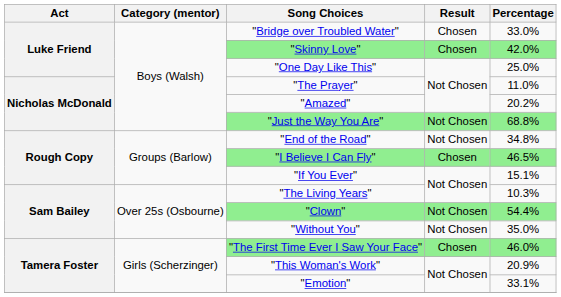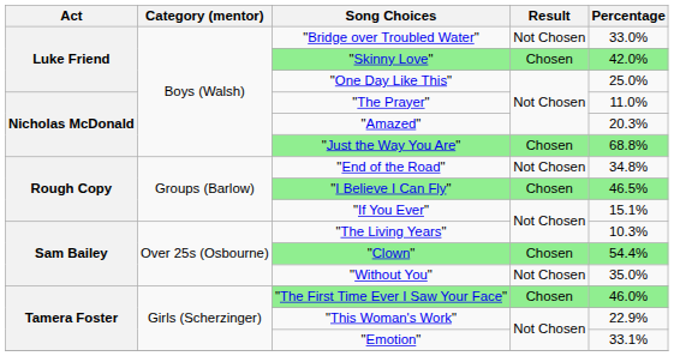 <table class="wikitable plainrowheaders" style="text-align:center;">
 <tr>
 <th scope="col">Act</th>
 <th scope="col">Category (mentor)</th>
 <th scope="col">Song Choices</th>
 <th scope="col">Result</th>
 <th scope="col">Percentage</th>
 </tr>
 <tr>
 <th scope="row" rowspan="3">Luke Friend</th>
 <td rowspan=6>Boys (Walsh)</td>
 <td>"<a href='#'>Bridge over Troubled Water</a>"</td>
-<td>Chosen</td>
+<td>Not Chosen</td>
 <td>33.0%</td>
 </tr>
 <tr style="background:lightgreen;">
 <td>"<a href='#'>Skinny Love</a>"</td>
 <td>Chosen</td>
 <td>42.0%</td>
 </tr>
 <tr>
 <td>"<a href='#'>One Day Like This</a>"</td>
 <td rowspan=3>Not Chosen</td>
 <td>25.0%</td>
 </tr>
 <tr>
 <th scope="row" rowspan="3">Nicholas McDonald</th>
 <td>"<a href='#'>The Prayer</a>"</td>
 <td>11.0%</td>
 </tr>
 <tr>
 <td>"<a href='#'>Amazed</a>"</td>
-<td>20.2%</td>
+<td>20.3%</td>
 </tr>
 <tr style="background:lightgreen;">
 <td>"<a href='#'>Just the Way You Are</a>"</td>
-<td>Not Chosen</td>
+<td>Chosen</td>
 <td>68.8%</td>
 </tr>
 <tr>
 <th scope="row" rowspan="3">Rough Copy</th>
 <td rowspan=3>Groups (Barlow)</td>
 <td>"<a href='#'>End of the Road</a>"</td>
 <td>Not Chosen</td>
 <td>34.8%</td>
 </tr>
 <tr style="background:lightgreen;">
 <td>"<a href='#'>I Believe I Can Fly</a>"</td>
 <td>Chosen</td>
 <td>46.5%</td>
 </tr>
 <tr>
 <td>"<a href='#'>If You Ever</a>"</td>
 <td rowspan=2>Not Chosen</td>
 <td>15.1%</td>
 </tr>
 <tr>
 <th scope="row" rowspan="3">Sam Bailey</th>
 <td rowspan=3>Over 25s (Osbourne)</td>
 <td>"<a href='#'>The Living Years</a>"</td>
 <td>10.3%</td>
 </tr>
 <tr style="background:lightgreen;">
 <td>"<a href='#'>Clown</a>"</td>
-<td>Not Chosen</td>
+<td>Chosen</td>
 <td>54.4%</td>
 </tr>
 <tr>
 <td>"<a href='#'>Without You</a>"</td>
 <td>Not Chosen</td>
 <td>35.0%</td>
 </tr>
 <tr>
 <th scope="row" rowspan="3">Tamera Foster</th>
 <td rowspan=3>Girls (Scherzinger)</td>
 <td style="background:lightgreen;">"<a href='#'>The First Time Ever I Saw Your Face</a>"</td>
 <td style="background:lightgreen;">Chosen</td>
 <td style="background:lightgreen;">46.0%</td>
 </tr>
 <tr>
 <td>"<a href='#'>This Woman's Work</a>"</td>
 <td rowspan=2>Not Chosen</td>
-<td>20.9%</td>
+<td>22.9%</td>
 </tr>
 <tr>
 <td>"<a href='#'>Emotion</a>"</td>
 <td>33.1%</td>
 </tr>
 <tr>
 </tr>
 </table>
